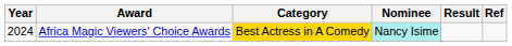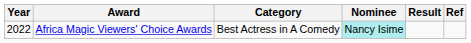 <table class="wikitable">
 <tr>
 <th>Year</th>
 <th>Award</th>
 <th>Category</th>
 <th>Nominee</th>
 <th>Result</th>
 <th>Ref</th>
 </tr>
 <tr>
-<td>2024</td>
+<td>2022</td>
 <td><a href='#'>Africa Magic Viewers' Choice Awards</a></td>
-<td style="background: gold;">Best Actress in A Comedy</td>
+<td>Best Actress in A Comedy</td>
 <td style="background: paleturquoise;">Nancy Isime</td>
 <td></td>
 <td></td>
 </tr>
 </table>
